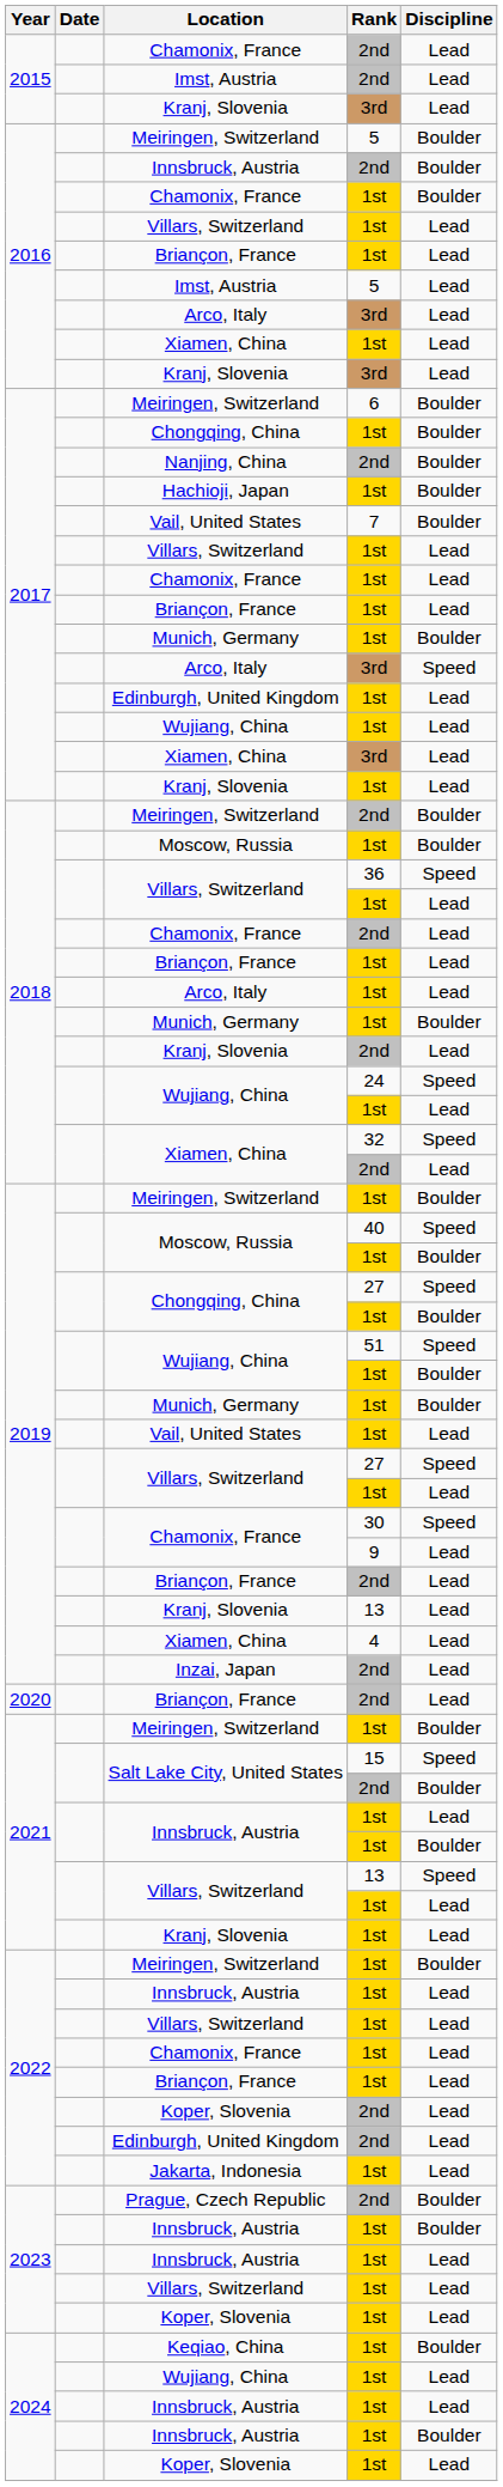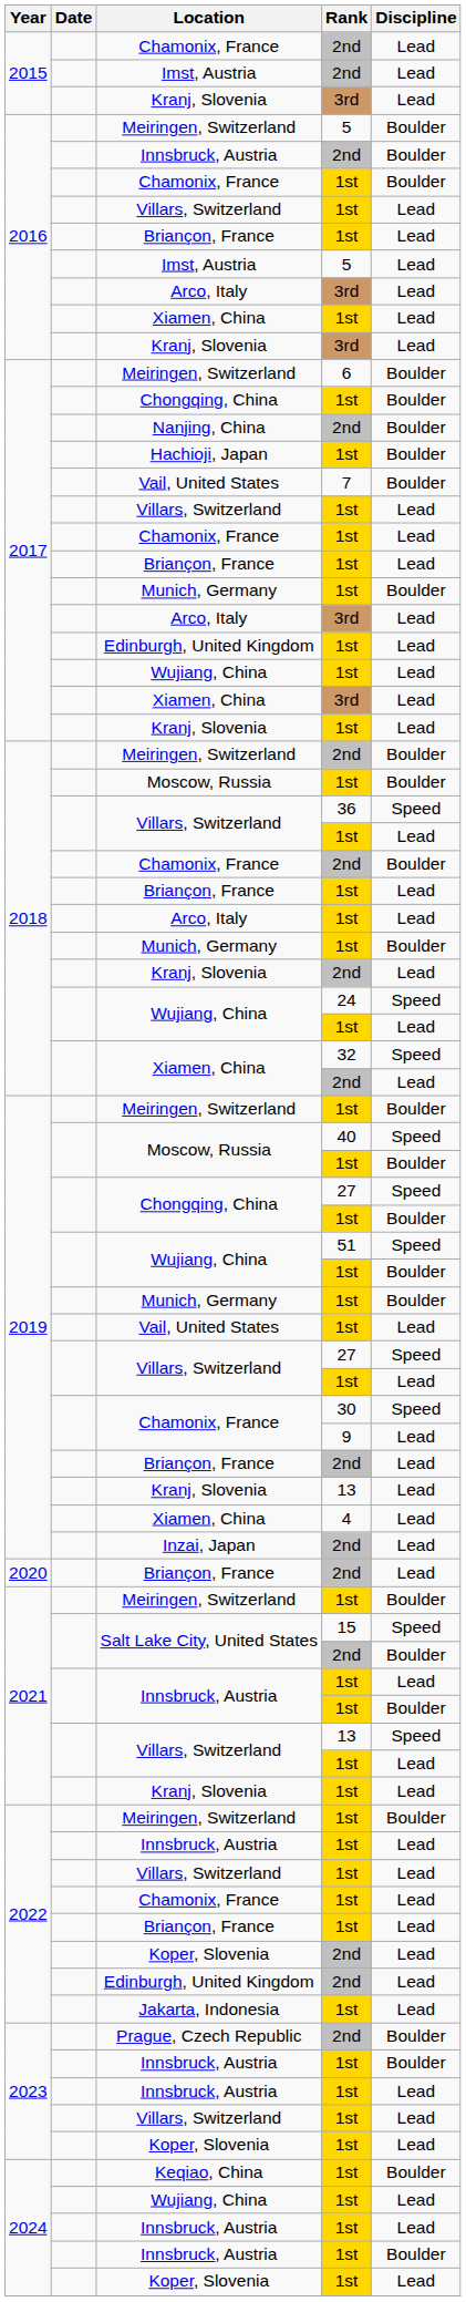 <table class="wikitable sortable"  style="text-align:center">
 <tr>
 <th>Year</th>
 <th>Date</th>
 <th>Location</th>
 <th data-sort-type="number">Rank</th>
 <th>Discipline</th>
 </tr>
 <tr>
 <td rowspan="3"><a href='#'>2015</a></td>
 <td></td>
 <td><a href='#'>Chamonix</a>, France</td>
 <td style="background: silver">2nd</td>
 <td>Lead</td>
 </tr>
 <tr>
 <td></td>
 <td><a href='#'>Imst</a>, Austria</td>
 <td style="background: silver">2nd</td>
 <td>Lead</td>
 </tr>
 <tr>
 <td></td>
 <td><a href='#'>Kranj</a>, Slovenia</td>
 <td style="background: #cc9966">3rd</td>
 <td>Lead</td>
 </tr>
 <tr>
 <td rowspan="9"><a href='#'>2016</a></td>
 <td></td>
 <td><a href='#'>Meiringen</a>, Switzerland</td>
 <td>5</td>
 <td>Boulder</td>
 </tr>
 <tr>
 <td></td>
 <td><a href='#'>Innsbruck</a>, Austria</td>
 <td style="background: silver">2nd</td>
 <td>Boulder</td>
 </tr>
 <tr>
 <td></td>
 <td><a href='#'>Chamonix</a>, France</td>
 <td style="background: gold">1st</td>
 <td>Boulder</td>
 </tr>
 <tr>
 <td></td>
 <td><a href='#'>Villars</a>, Switzerland</td>
 <td style="background: gold">1st</td>
 <td>Lead</td>
 </tr>
 <tr>
 <td></td>
 <td><a href='#'>Briançon</a>, France</td>
 <td style="background: gold">1st</td>
 <td>Lead</td>
 </tr>
 <tr>
 <td></td>
 <td><a href='#'>Imst</a>, Austria</td>
 <td>5</td>
 <td>Lead</td>
 </tr>
 <tr>
 <td></td>
 <td><a href='#'>Arco</a>, Italy</td>
 <td style="background: #cc9966">3rd</td>
 <td>Lead</td>
 </tr>
 <tr>
 <td></td>
 <td><a href='#'>Xiamen</a>, China</td>
 <td style="background: gold">1st</td>
 <td>Lead</td>
 </tr>
 <tr>
 <td></td>
 <td><a href='#'>Kranj</a>, Slovenia</td>
 <td style="background: #cc9966">3rd</td>
 <td>Lead</td>
 </tr>
 <tr>
 <td rowspan="14"><a href='#'>2017</a></td>
 <td></td>
 <td><a href='#'>Meiringen</a>, Switzerland</td>
 <td>6</td>
 <td>Boulder</td>
 </tr>
 <tr>
 <td></td>
 <td><a href='#'>Chongqing</a>, China</td>
 <td style="background: gold">1st</td>
 <td>Boulder</td>
 </tr>
 <tr>
 <td></td>
 <td><a href='#'>Nanjing</a>, China</td>
 <td style="background: silver">2nd</td>
 <td>Boulder</td>
 </tr>
 <tr>
 <td></td>
 <td><a href='#'>Hachioji</a>, Japan</td>
 <td style="background: gold">1st</td>
 <td>Boulder</td>
 </tr>
 <tr>
 <td></td>
 <td><a href='#'>Vail</a>, United States</td>
 <td>7</td>
 <td>Boulder</td>
 </tr>
 <tr>
 <td></td>
 <td><a href='#'>Villars</a>, Switzerland</td>
 <td style="background: gold">1st</td>
 <td>Lead</td>
 </tr>
 <tr>
 <td></td>
 <td><a href='#'>Chamonix</a>, France</td>
 <td style="background: gold">1st</td>
 <td>Lead</td>
 </tr>
 <tr>
 <td></td>
 <td><a href='#'>Briançon</a>, France</td>
 <td style="background: gold">1st</td>
 <td>Lead</td>
 </tr>
 <tr>
 <td></td>
 <td><a href='#'>Munich</a>, Germany</td>
 <td style="background: gold">1st</td>
 <td>Boulder</td>
 </tr>
 <tr>
 <td></td>
 <td><a href='#'>Arco</a>, Italy</td>
 <td style="background: #cc9966">3rd</td>
-<td>Speed</td>
+<td>Lead</td>
 </tr>
 <tr>
 <td></td>
 <td><a href='#'>Edinburgh</a>, United Kingdom</td>
 <td style="background: gold">1st</td>
 <td>Lead</td>
 </tr>
 <tr>
 <td></td>
 <td><a href='#'>Wujiang</a>, China</td>
 <td style="background: gold">1st</td>
 <td>Lead</td>
 </tr>
 <tr>
 <td></td>
 <td><a href='#'>Xiamen</a>, China</td>
 <td style="background: #cc9966">3rd</td>
 <td>Lead</td>
 </tr>
 <tr>
 <td></td>
 <td><a href='#'>Kranj</a>, Slovenia</td>
 <td style="background: gold">1st</td>
 <td>Lead</td>
 </tr>
 <tr>
 <td rowspan="13"><a href='#'>2018</a></td>
 <td></td>
 <td><a href='#'>Meiringen</a>, Switzerland</td>
 <td style="background: silver">2nd</td>
 <td>Boulder</td>
 </tr>
 <tr>
 <td></td>
 <td>Moscow, Russia</td>
 <td style="background: gold">1st</td>
 <td>Boulder</td>
 </tr>
 <tr>
 <td rowspan="2"></td>
 <td rowspan="2"><a href='#'>Villars</a>, Switzerland</td>
 <td>36</td>
 <td>Speed</td>
 </tr>
 <tr>
 <td style="background: gold">1st</td>
 <td>Lead</td>
 </tr>
 <tr>
 <td></td>
 <td><a href='#'>Chamonix</a>, France</td>
 <td style="background: silver">2nd</td>
-<td>Lead</td>
+<td>Boulder</td>
 </tr>
 <tr>
 <td></td>
 <td><a href='#'>Briançon</a>, France</td>
 <td style="background: gold">1st</td>
 <td>Lead</td>
 </tr>
 <tr>
 <td></td>
 <td><a href='#'>Arco</a>, Italy</td>
 <td style="background: gold">1st</td>
 <td>Lead</td>
 </tr>
 <tr>
 <td></td>
 <td><a href='#'>Munich</a>, Germany</td>
 <td style="background: gold">1st</td>
 <td>Boulder</td>
 </tr>
 <tr>
 <td></td>
 <td><a href='#'>Kranj</a>, Slovenia</td>
 <td style="background: silver">2nd</td>
 <td>Lead</td>
 </tr>
 <tr>
 <td rowspan="2"></td>
 <td rowspan="2"><a href='#'>Wujiang</a>, China</td>
 <td>24</td>
 <td>Speed</td>
 </tr>
 <tr>
 <td style="background: gold">1st</td>
 <td>Lead</td>
 </tr>
 <tr>
 <td rowspan="2"></td>
 <td rowspan="2"><a href='#'>Xiamen</a>, China</td>
 <td>32</td>
 <td>Speed</td>
 </tr>
 <tr>
 <td style="background: silver">2nd</td>
 <td>Lead</td>
 </tr>
 <tr>
 <td rowspan="17"><a href='#'>2019</a></td>
 <td></td>
 <td><a href='#'>Meiringen</a>, Switzerland</td>
 <td style="background: gold">1st</td>
 <td>Boulder</td>
 </tr>
 <tr>
 <td rowspan="2"></td>
 <td rowspan="2">Moscow, Russia</td>
 <td>40</td>
 <td>Speed</td>
 </tr>
 <tr>
 <td style="background: gold">1st</td>
 <td>Boulder</td>
 </tr>
 <tr>
 <td rowspan="2"></td>
 <td rowspan="2"><a href='#'>Chongqing</a>, China</td>
 <td>27</td>
 <td>Speed</td>
 </tr>
 <tr>
 <td style="background: gold">1st</td>
 <td>Boulder</td>
 </tr>
 <tr>
 <td rowspan="2"></td>
 <td rowspan="2"><a href='#'>Wujiang</a>, China</td>
 <td>51</td>
 <td>Speed</td>
 </tr>
 <tr>
 <td style="background: gold">1st</td>
 <td>Boulder</td>
 </tr>
 <tr>
 <td></td>
 <td><a href='#'>Munich</a>, Germany</td>
 <td style="background: gold">1st</td>
 <td>Boulder</td>
 </tr>
 <tr>
 <td></td>
 <td><a href='#'>Vail</a>, United States</td>
 <td style="background: gold">1st</td>
 <td>Lead</td>
 </tr>
 <tr>
 <td rowspan="2"></td>
 <td rowspan="2"><a href='#'>Villars</a>, Switzerland</td>
 <td>27</td>
 <td>Speed</td>
 </tr>
 <tr>
 <td style="background: gold">1st</td>
 <td>Lead</td>
 </tr>
 <tr>
 <td rowspan="2"></td>
 <td rowspan="2"><a href='#'>Chamonix</a>, France</td>
 <td>30</td>
 <td>Speed</td>
 </tr>
 <tr>
 <td>9</td>
 <td>Lead</td>
 </tr>
 <tr>
 <td></td>
 <td><a href='#'>Briançon</a>, France</td>
 <td style="background: silver">2nd</td>
 <td>Lead</td>
 </tr>
 <tr>
 <td></td>
 <td><a href='#'>Kranj</a>, Slovenia</td>
 <td>13</td>
 <td>Lead</td>
 </tr>
 <tr>
 <td></td>
 <td><a href='#'>Xiamen</a>, China</td>
 <td>4</td>
 <td>Lead</td>
 </tr>
 <tr>
 <td></td>
 <td><a href='#'>Inzai</a>, Japan</td>
 <td style="background: silver">2nd</td>
 <td>Lead</td>
 </tr>
 <tr>
 <td rowspan="1"><a href='#'>2020</a></td>
 <td></td>
 <td><a href='#'>Briançon</a>, France</td>
 <td style="background: silver">2nd</td>
 <td>Lead</td>
 </tr>
 <tr>
 <td rowspan="8"><a href='#'>2021</a></td>
 <td></td>
 <td><a href='#'>Meiringen</a>, Switzerland</td>
 <td style="background: gold">1st</td>
 <td>Boulder</td>
 </tr>
 <tr>
 <td rowspan="2"></td>
 <td rowspan="2"><a href='#'>Salt Lake City</a>, United States</td>
 <td>15</td>
 <td>Speed</td>
 </tr>
 <tr>
 <td style="background: silver">2nd</td>
 <td>Boulder</td>
 </tr>
 <tr>
 <td rowspan="2"></td>
 <td rowspan="2"><a href='#'>Innsbruck</a>, Austria</td>
 <td style="background: gold">1st</td>
 <td>Lead</td>
 </tr>
 <tr>
 <td style="background: gold">1st</td>
 <td>Boulder</td>
 </tr>
 <tr>
 <td rowspan="2"></td>
 <td rowspan="2"><a href='#'>Villars</a>, Switzerland</td>
 <td>13</td>
 <td>Speed</td>
 </tr>
 <tr>
 <td style="background: gold">1st</td>
 <td>Lead</td>
 </tr>
 <tr>
 <td></td>
 <td><a href='#'>Kranj</a>, Slovenia</td>
 <td style="background: gold">1st</td>
 <td>Lead</td>
 </tr>
 <tr>
 <td rowspan="8"><a href='#'>2022</a></td>
 <td></td>
 <td><a href='#'>Meiringen</a>, Switzerland</td>
 <td style="background: gold">1st</td>
 <td>Boulder</td>
 </tr>
 <tr>
 <td></td>
 <td><a href='#'>Innsbruck</a>, Austria</td>
 <td style="background: gold">1st</td>
 <td>Lead</td>
 </tr>
 <tr>
 <td></td>
 <td><a href='#'>Villars</a>, Switzerland</td>
 <td style="background: gold">1st</td>
 <td>Lead</td>
 </tr>
 <tr>
 <td></td>
 <td><a href='#'>Chamonix</a>, France</td>
 <td style="background: gold">1st</td>
 <td>Lead</td>
 </tr>
 <tr>
 <td></td>
 <td><a href='#'>Briançon</a>, France</td>
 <td style="background: gold">1st</td>
 <td>Lead</td>
 </tr>
 <tr>
 <td></td>
 <td><a href='#'>Koper</a>, Slovenia</td>
 <td style="background: silver">2nd</td>
 <td>Lead</td>
 </tr>
 <tr>
 <td></td>
 <td><a href='#'>Edinburgh</a>, United Kingdom</td>
 <td style="background: silver">2nd</td>
 <td>Lead</td>
 </tr>
 <tr>
 <td></td>
 <td><a href='#'>Jakarta</a>, Indonesia</td>
 <td style="background: gold">1st</td>
 <td>Lead</td>
 </tr>
 <tr>
 <td rowspan="5"><a href='#'>2023</a></td>
 <td></td>
 <td><a href='#'>Prague</a>, Czech Republic</td>
 <td style="background: silver">2nd</td>
 <td>Boulder</td>
 </tr>
 <tr>
 <td></td>
 <td><a href='#'>Innsbruck</a>, Austria</td>
 <td style="background: gold">1st</td>
 <td>Boulder</td>
 </tr>
 <tr>
 <td></td>
 <td><a href='#'>Innsbruck</a>, Austria</td>
 <td style="background: gold">1st</td>
 <td>Lead</td>
 </tr>
 <tr>
 <td></td>
 <td><a href='#'>Villars</a>, Switzerland</td>
 <td style="background: gold">1st</td>
 <td>Lead</td>
 </tr>
 <tr>
 <td></td>
 <td><a href='#'>Koper</a>, Slovenia</td>
 <td style="background: gold">1st</td>
 <td>Lead</td>
 </tr>
 <tr>
 <td rowspan="5"><a href='#'>2024</a></td>
 <td></td>
 <td><a href='#'>Keqiao</a>, China</td>
 <td style="background: gold">1st</td>
 <td>Boulder</td>
 </tr>
 <tr>
 <td></td>
 <td><a href='#'>Wujiang</a>, China</td>
 <td style="background: gold">1st</td>
 <td>Lead</td>
 </tr>
 <tr>
 <td></td>
 <td><a href='#'>Innsbruck</a>, Austria</td>
 <td style="background: gold">1st</td>
 <td>Lead</td>
 </tr>
 <tr>
 <td></td>
 <td><a href='#'>Innsbruck</a>, Austria</td>
 <td style="background: gold">1st</td>
 <td>Boulder</td>
 </tr>
 <tr>
 <td></td>
 <td><a href='#'>Koper</a>, Slovenia</td>
 <td style="background: gold">1st</td>
 <td>Lead</td>
 </tr>
 <tr>
 </tr>
 </table>
